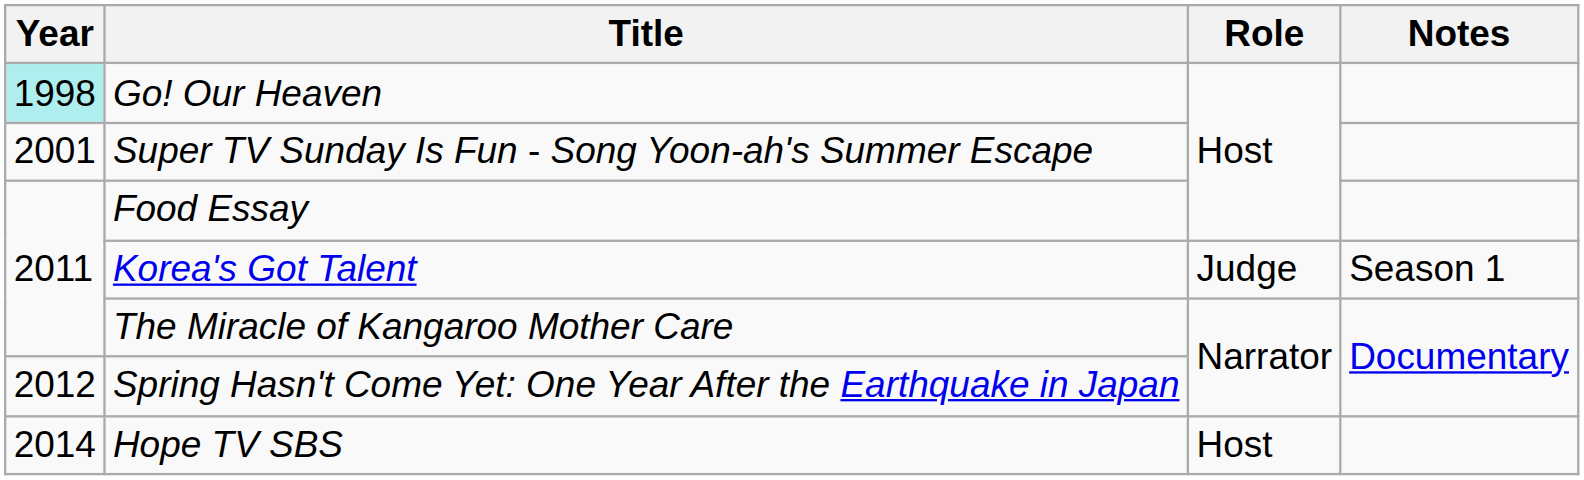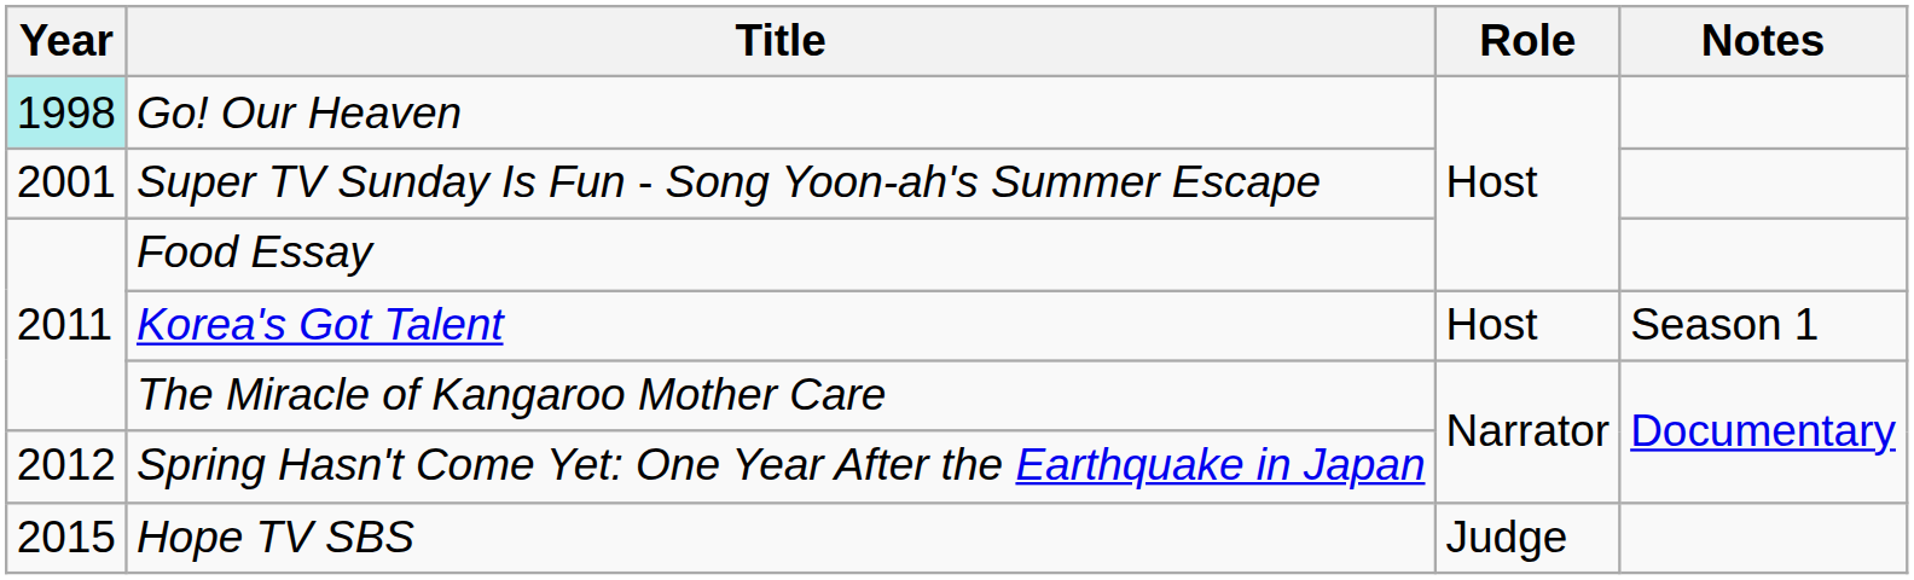 <table class="wikitable sortable">
 <tr>
 <th>Year</th>
 <th>Title</th>
 <th>Role</th>
 <th>Notes</th>
 </tr>
 <tr>
 <td style="background: paleturquoise;">1998</td>
 <td><em>Go! Our Heaven</em></td>
 <td rowspan=3>Host</td>
 <td></td>
 </tr>
 <tr>
 <td>2001</td>
 <td><em>Super TV Sunday Is Fun</em> - <em>Song Yoon-ah's Summer Escape</em></td>
 <td></td>
 </tr>
 <tr>
 <td rowspan=3>2011</td>
 <td><em>Food Essay</em></td>
 <td></td>
 </tr>
 <tr>
 <td><em><a href='#'>Korea's Got Talent</a></em></td>
-<td>Judge</td>
+<td>Host</td>
 <td>Season 1</td>
 </tr>
 <tr>
 <td><em>The Miracle of Kangaroo Mother Care </em></td>
 <td rowspan=2>Narrator</td>
 <td rowspan="2"><a href='#'>Documentary</a></td>
 </tr>
 <tr>
 <td>2012</td>
 <td><em> Spring Hasn't Come Yet: One Year After the <a href='#'>Earthquake in Japan</a> </em></td>
 </tr>
 <tr>
-<td>2014</td>
+<td>2015</td>
 <td><em>Hope TV SBS</em></td>
-<td>Host</td>
+<td>Judge</td>
 <td></td>
 </tr>
 </table>
